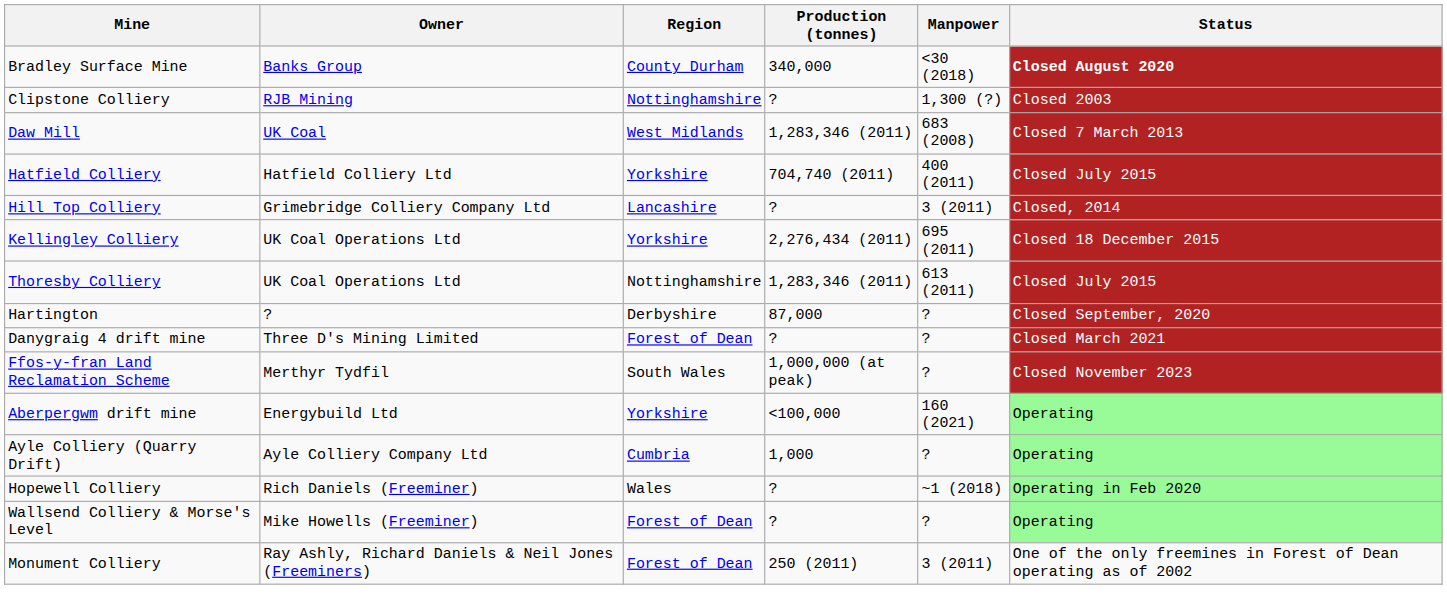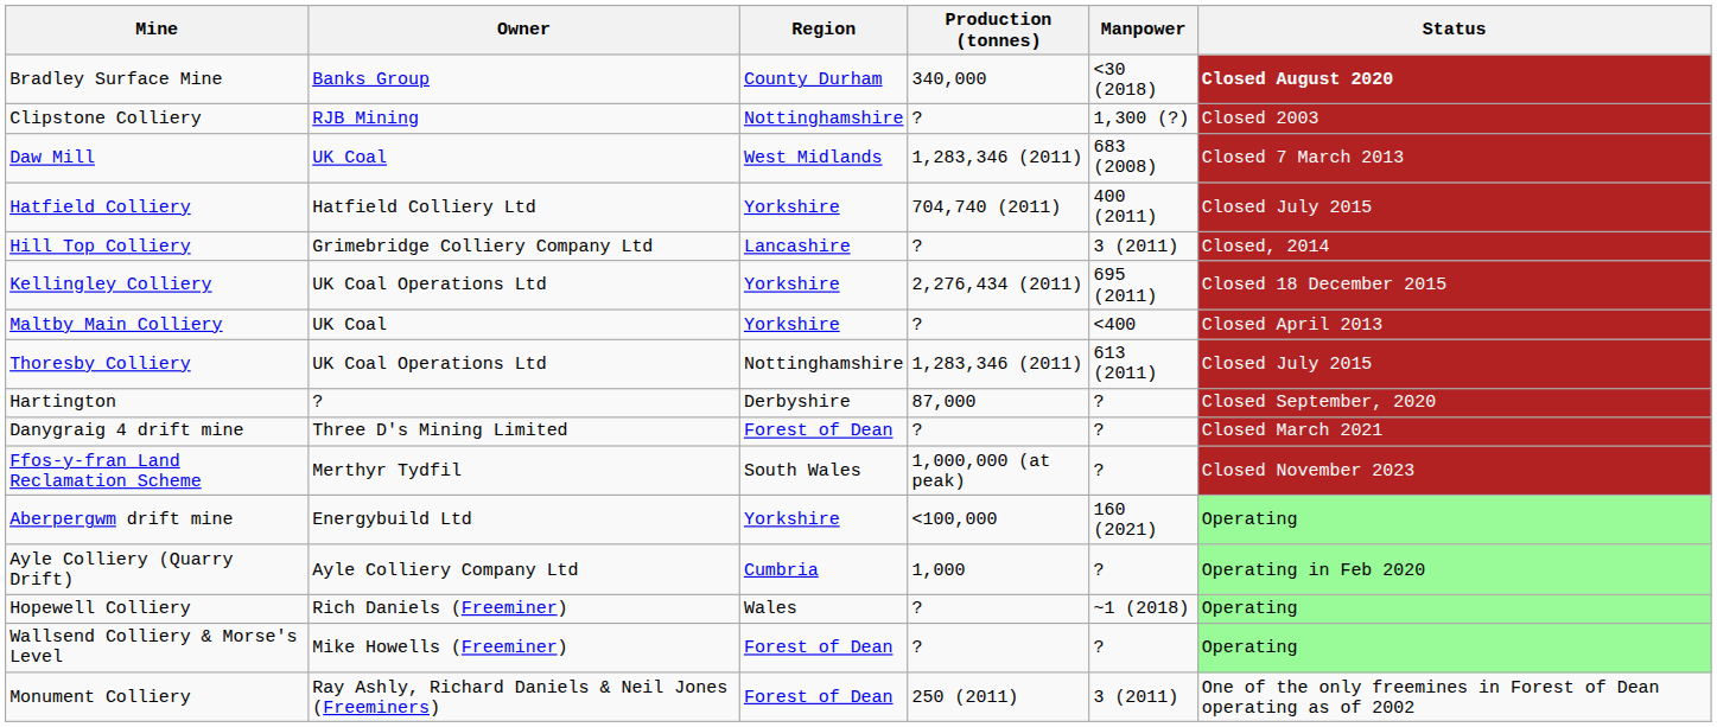 <table class="wikitable">
 <tr>
 <th>Mine</th>
 <th>Owner</th>
 <th>Region</th>
 <th>Production (tonnes)</th>
 <th>Manpower</th>
 <th>Status</th>
 </tr>
 <tr>
 <td>Bradley Surface Mine</td>
 <td><a href='#'>Banks Group</a></td>
 <td><a href='#'>County Durham</a></td>
 <td>340,000</td>
 <td><30 (2018)</td>
 <td style="background: #B22222; color: white;"><strong>Closed August 2020</strong></td>
 </tr>
 <tr>
 <td>Clipstone Colliery</td>
 <td><a href='#'>RJB Mining</a></td>
 <td><a href='#'>Nottinghamshire</a></td>
 <td>?</td>
 <td>1,300 (?)</td>
 <td style="background: #B22222; color: white;">Closed 2003</td>
 </tr>
 <tr>
 <td><a href='#'>Daw Mill</a></td>
 <td><a href='#'>UK Coal</a></td>
 <td><a href='#'>West Midlands</a></td>
 <td>1,283,346 (2011)</td>
 <td>683 (2008)</td>
 <td style="background: #B22222; color: white;">Closed 7 March 2013</td>
 </tr>
 <tr>
 <td><a href='#'>Hatfield Colliery</a></td>
 <td>Hatfield Colliery Ltd</td>
 <td><a href='#'>Yorkshire</a></td>
 <td>704,740 (2011)</td>
 <td>400 (2011)</td>
 <td style="background: #B22222; color: white;">Closed July 2015</td>
 </tr>
 <tr>
 <td><a href='#'>Hill Top Colliery</a></td>
 <td>Grimebridge Colliery Company Ltd</td>
 <td><a href='#'>Lancashire</a></td>
 <td>?</td>
 <td>3 (2011)</td>
 <td style="background: #B22222; color: white;">Closed, 2014</td>
 </tr>
 <tr>
 <td><a href='#'>Kellingley Colliery</a></td>
 <td>UK Coal Operations Ltd</td>
 <td><a href='#'>Yorkshire</a></td>
 <td>2,276,434 (2011)</td>
 <td>695 (2011)</td>
 <td style="background: #B22222; color: white;">Closed 18 December 2015</td>
 </tr>
 <tr>
+<td><a href='#'>Maltby Main Colliery</a></td>
+<td>UK Coal</td>
+<td><a href='#'>Yorkshire</a></td>
+<td>?</td>
+<td><400</td>
+<td style="background: #B22222; color: white;">Closed April 2013</td>
+</tr>
+<tr>
 <td><a href='#'>Thoresby Colliery</a></td>
 <td>UK Coal Operations Ltd</td>
 <td>Nottinghamshire</td>
 <td>1,283,346 (2011)</td>
 <td>613 (2011)</td>
 <td style="background: #B22222; color: white;">Closed July 2015</td>
 </tr>
 <tr>
 <td>Hartington</td>
 <td>?</td>
 <td>Derbyshire</td>
 <td>87,000</td>
 <td>?</td>
 <td style="background: #B22222; color: white;">Closed September, 2020</td>
 </tr>
 <tr>
 <td>Danygraig 4 drift mine</td>
 <td>Three D's Mining Limited</td>
 <td><a href='#'>Forest of Dean</a></td>
 <td>?</td>
 <td>?</td>
 <td style="background: #B22222; color: white;">Closed March 2021</td>
 </tr>
 <tr>
 <td><a href='#'>Ffos-y-fran Land Reclamation Scheme</a></td>
 <td>Merthyr Tydfil</td>
 <td>South Wales</td>
 <td>1,000,000 (at peak)</td>
 <td>?</td>
 <td style="background: #B22222; color: white;">Closed November 2023</td>
 </tr>
 <tr>
 <td><a href='#'>Aberpergwm</a> drift mine</td>
 <td>Energybuild Ltd</td>
 <td><a href='#'>Yorkshire</a></td>
 <td><100,000</td>
 <td>160 (2021)</td>
 <td style="background: #98FB98; color: black;">Operating</td>
 </tr>
 <tr>
 <td>Ayle Colliery  (Quarry Drift)</td>
 <td>Ayle Colliery Company Ltd</td>
 <td><a href='#'>Cumbria</a></td>
 <td>1,000</td>
 <td>?</td>
-<td style="background: #98FB98; color: black;">Operating</td>
+<td style="background: #98FB98; color: black;">Operating in Feb 2020</td>
 </tr>
 <tr>
 <td>Hopewell Colliery</td>
 <td>Rich Daniels (<a href='#'>Freeminer</a>)</td>
 <td>Wales</td>
 <td>?</td>
 <td>~1 (2018)</td>
-<td style="background: #98FB98; color: black;">Operating in Feb 2020</td>
+<td style="background: #98FB98; color: black;">Operating</td>
 </tr>
 <tr>
 <td>Wallsend Colliery & Morse's Level</td>
 <td>Mike Howells (<a href='#'>Freeminer</a>)</td>
 <td><a href='#'>Forest of Dean</a></td>
 <td>?</td>
 <td>?</td>
 <td style="background: #98FB98; color: black;">Operating</td>
 </tr>
 <tr>
 <td>Monument Colliery</td>
 <td>Ray Ashly, Richard Daniels & Neil Jones (<a href='#'>Freeminers</a>)</td>
 <td><a href='#'>Forest of Dean</a></td>
 <td>250 (2011)</td>
 <td>3 (2011)</td>
 <td>One of the only freemines in Forest of Dean operating as of 2002</td>
 </tr>
 </table>
